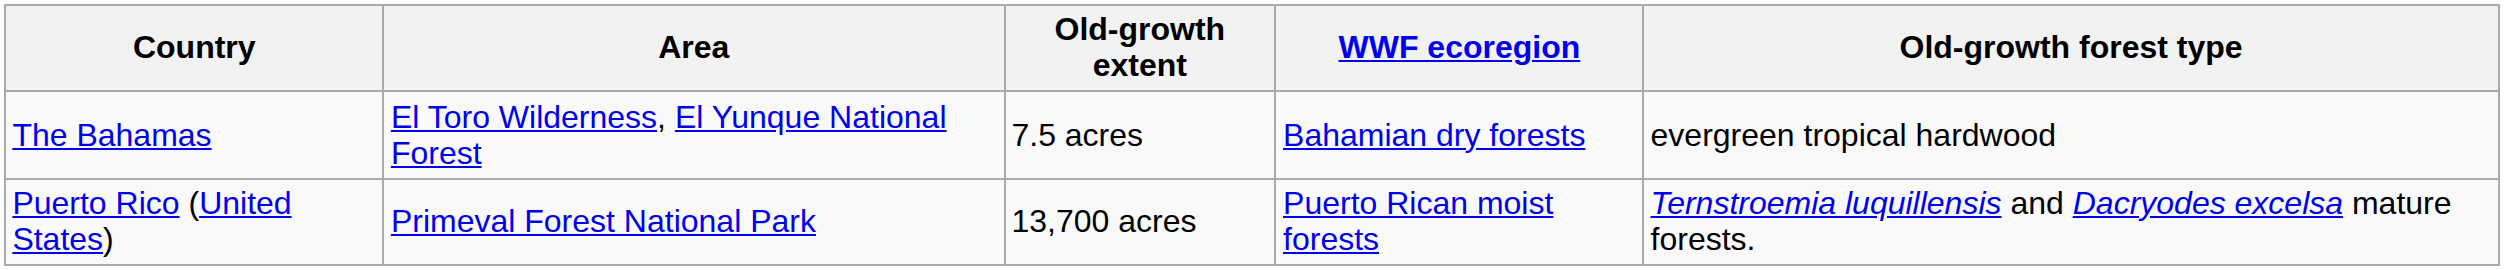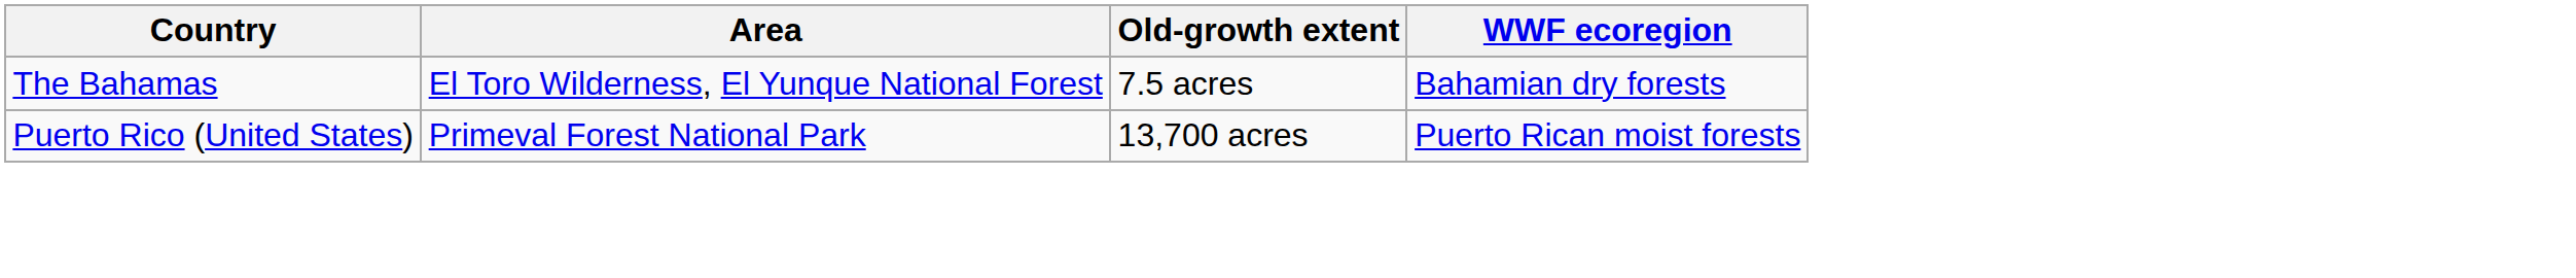 <table class="wikitable sortable">
 <tr>
 <th>Country</th>
 <th>Area</th>
 <th>Old-growth extent</th>
 <th><a href='#'>WWF ecoregion</a></th>
-<th class="unsortable">Old-growth forest type</th>
 </tr>
 <tr>
 <td><a href='#'>The Bahamas</a></td>
 <td><a href='#'>El Toro Wilderness</a>, <a href='#'>El Yunque National Forest</a></td>
 <td>7.5 acres</td>
 <td><a href='#'>Bahamian dry forests</a></td>
-<td>evergreen tropical hardwood</td>
 </tr>
 <tr>
 <td><a href='#'>Puerto Rico</a> (<a href='#'>United States</a>)</td>
 <td><a href='#'>Primeval Forest National Park</a></td>
 <td>13,700 acres</td>
 <td><a href='#'>Puerto Rican moist forests</a></td>
-<td><em><a href='#'>Ternstroemia luquillensis</a></em> and <em><a href='#'>Dacryodes excelsa</a></em> mature forests.</td>
 </tr>
 </table>
